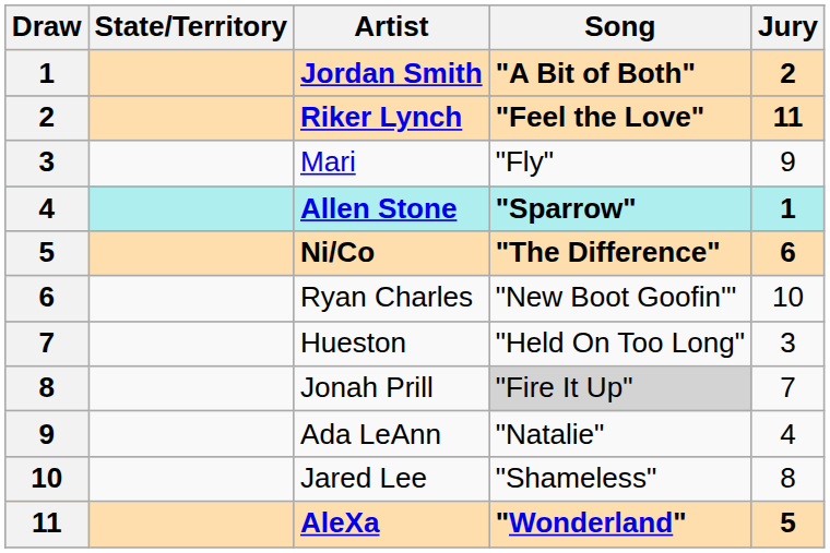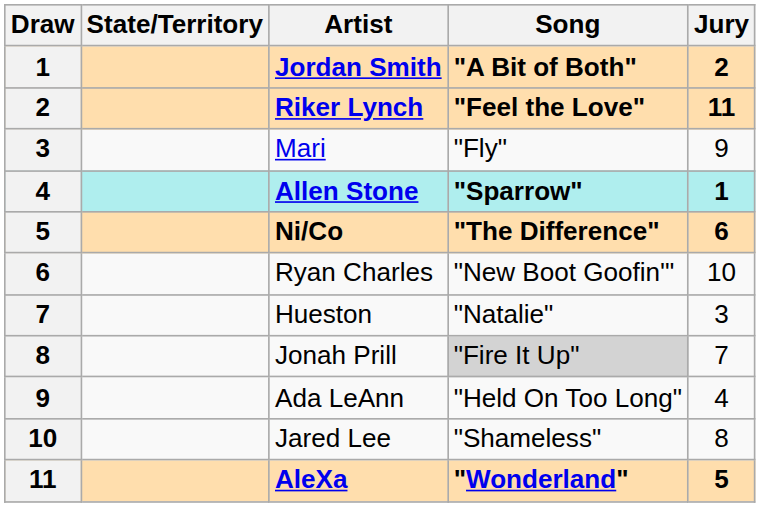 <table class="wikitable sortable plainrowheaders">
 <tr>
 <th scope="col">Draw</th>
 <th scope="col">State/Territory</th>
 <th scope="col">Artist</th>
 <th scope="col">Song</th>
 <th scope="col">Jury</th>
 </tr>
 <tr style="font-weight:bold; background:navajowhite">
 <th scope="row" style="text-align:center">1</th>
 <td></td>
 <td><a href='#'>Jordan Smith</a></td>
 <td>"A Bit of Both"</td>
 <td align="center">2</td>
 </tr>
 <tr style="font-weight:bold; background:navajowhite">
 <th scope="row" style="text-align:center">2</th>
 <td></td>
 <td><a href='#'>Riker Lynch</a></td>
 <td>"Feel the Love"</td>
 <td align="center">11</td>
 </tr>
 <tr>
 <th scope="row" style="text-align:center">3</th>
 <td></td>
 <td><a href='#'>Mari</a></td>
 <td>"Fly"</td>
 <td align="center">9</td>
 </tr>
 <tr style="font-weight:bold; background:paleturquoise">
 <th scope="row" style="text-align:center">4</th>
 <td></td>
 <td><a href='#'>Allen Stone</a></td>
 <td>"Sparrow"</td>
 <td align="center">1</td>
 </tr>
 <tr style="font-weight:bold; background:navajowhite">
 <th scope="row" style="text-align:center">5</th>
 <td></td>
 <td>Ni/Co</td>
 <td>"The Difference"</td>
 <td align="center">6</td>
 </tr>
 <tr>
 <th scope="row" style="text-align:center">6</th>
 <td></td>
 <td>Ryan Charles</td>
 <td>"New Boot Goofin'"</td>
 <td align="center">10</td>
 </tr>
 <tr>
 <th scope="row" style="text-align:center">7</th>
 <td></td>
 <td>Hueston</td>
-<td>"Held On Too Long"</td>
+<td>"Natalie"</td>
 <td align="center">3</td>
 </tr>
 <tr>
 <th scope="row" style="text-align:center">8</th>
 <td></td>
 <td>Jonah Prill</td>
 <td style="background: lightgrey;">"Fire It Up"</td>
 <td align="center">7</td>
 </tr>
 <tr>
 <th scope="row" style="text-align:center">9</th>
 <td></td>
 <td>Ada LeAnn</td>
-<td>"Natalie"</td>
+<td>"Held On Too Long"</td>
 <td align="center">4</td>
 </tr>
 <tr>
 <th scope="row" style="text-align:center">10</th>
 <td></td>
 <td>Jared Lee</td>
 <td>"Shameless"</td>
 <td align="center">8</td>
 </tr>
 <tr style="font-weight:bold; background:navajowhite">
 <th scope="row" style="text-align:center">11</th>
 <td></td>
 <td><a href='#'>AleXa</a></td>
 <td>"<a href='#'>Wonderland</a>"</td>
 <td align="center">5</td>
 </tr>
 </table>
